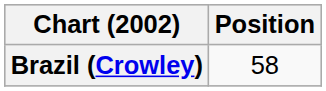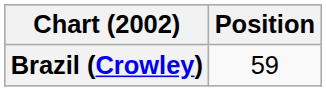 <table class="wikitable plainrowheaders" style="text-align:center">
 <tr>
 <th scope="col">Chart (2002)</th>
 <th scope="col">Position</th>
 </tr>
 <tr>
 <th scope="row">Brazil (<a href='#'>Crowley</a>)</th>
-<td>58</td>
+<td>59</td>
 </tr>
 </table>
